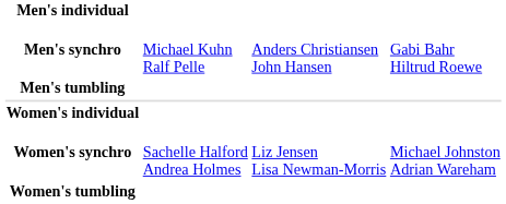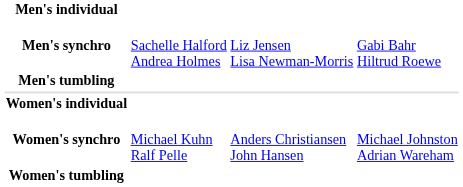 <table>
 <tr>
 <th scope="row">Men's individual</th>
 <td></td>
 <td></td>
 <td></td>
 </tr>
 <tr>
 <th scope="row">Men's synchro</th>
-<td><br><a href='#'>Michael Kuhn</a><br><a href='#'>Ralf Pelle</a></td>
-<td><br><a href='#'>Anders Christiansen</a><br><a href='#'>John Hansen</a></td>
+<td><br><a href='#'>Sachelle Halford</a><br><a href='#'>Andrea Holmes</a></td>
+<td><br><a href='#'>Liz Jensen</a><br><a href='#'>Lisa Newman-Morris</a></td>
 <td><br><a href='#'>Gabi Bahr</a><br><a href='#'>Hiltrud Roewe</a></td>
 </tr>
 <tr>
 <th scope="row">Men's tumbling</th>
 <td></td>
 <td></td>
 <td></td>
 </tr>
 <tr bgcolor=#DDDDDD>
 <td colspan=4></td>
 </tr>
 <tr>
 <th scope="row">Women's individual</th>
 <td></td>
 <td></td>
 <td></td>
 </tr>
 <tr>
 <th scope="row">Women's synchro</th>
-<td><br><a href='#'>Sachelle Halford</a><br><a href='#'>Andrea Holmes</a></td>
-<td><br><a href='#'>Liz Jensen</a><br><a href='#'>Lisa Newman-Morris</a></td>
+<td><br><a href='#'>Michael Kuhn</a><br><a href='#'>Ralf Pelle</a></td>
+<td><br><a href='#'>Anders Christiansen</a><br><a href='#'>John Hansen</a></td>
 <td><br><a href='#'>Michael Johnston</a><br><a href='#'>Adrian Wareham</a></td>
 </tr>
 <tr>
 <th scope="row">Women's tumbling</th>
 <td></td>
 <td></td>
 <td></td>
 </tr>
 </table>
